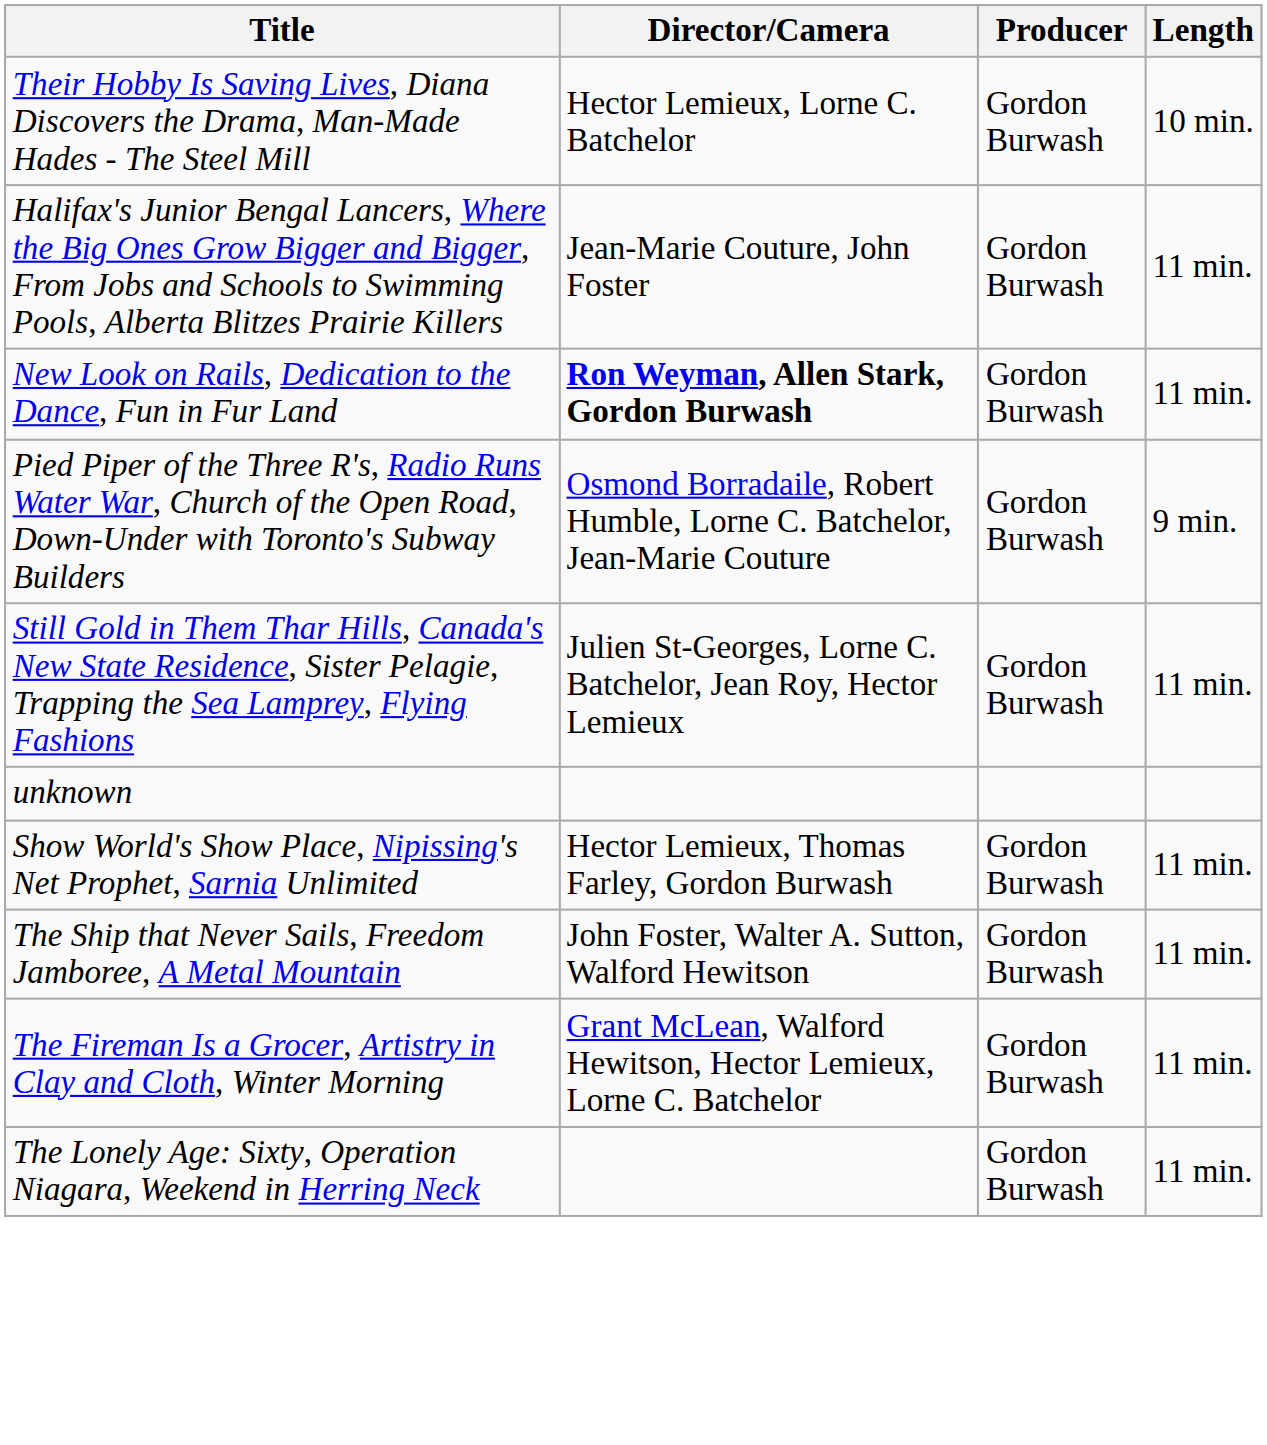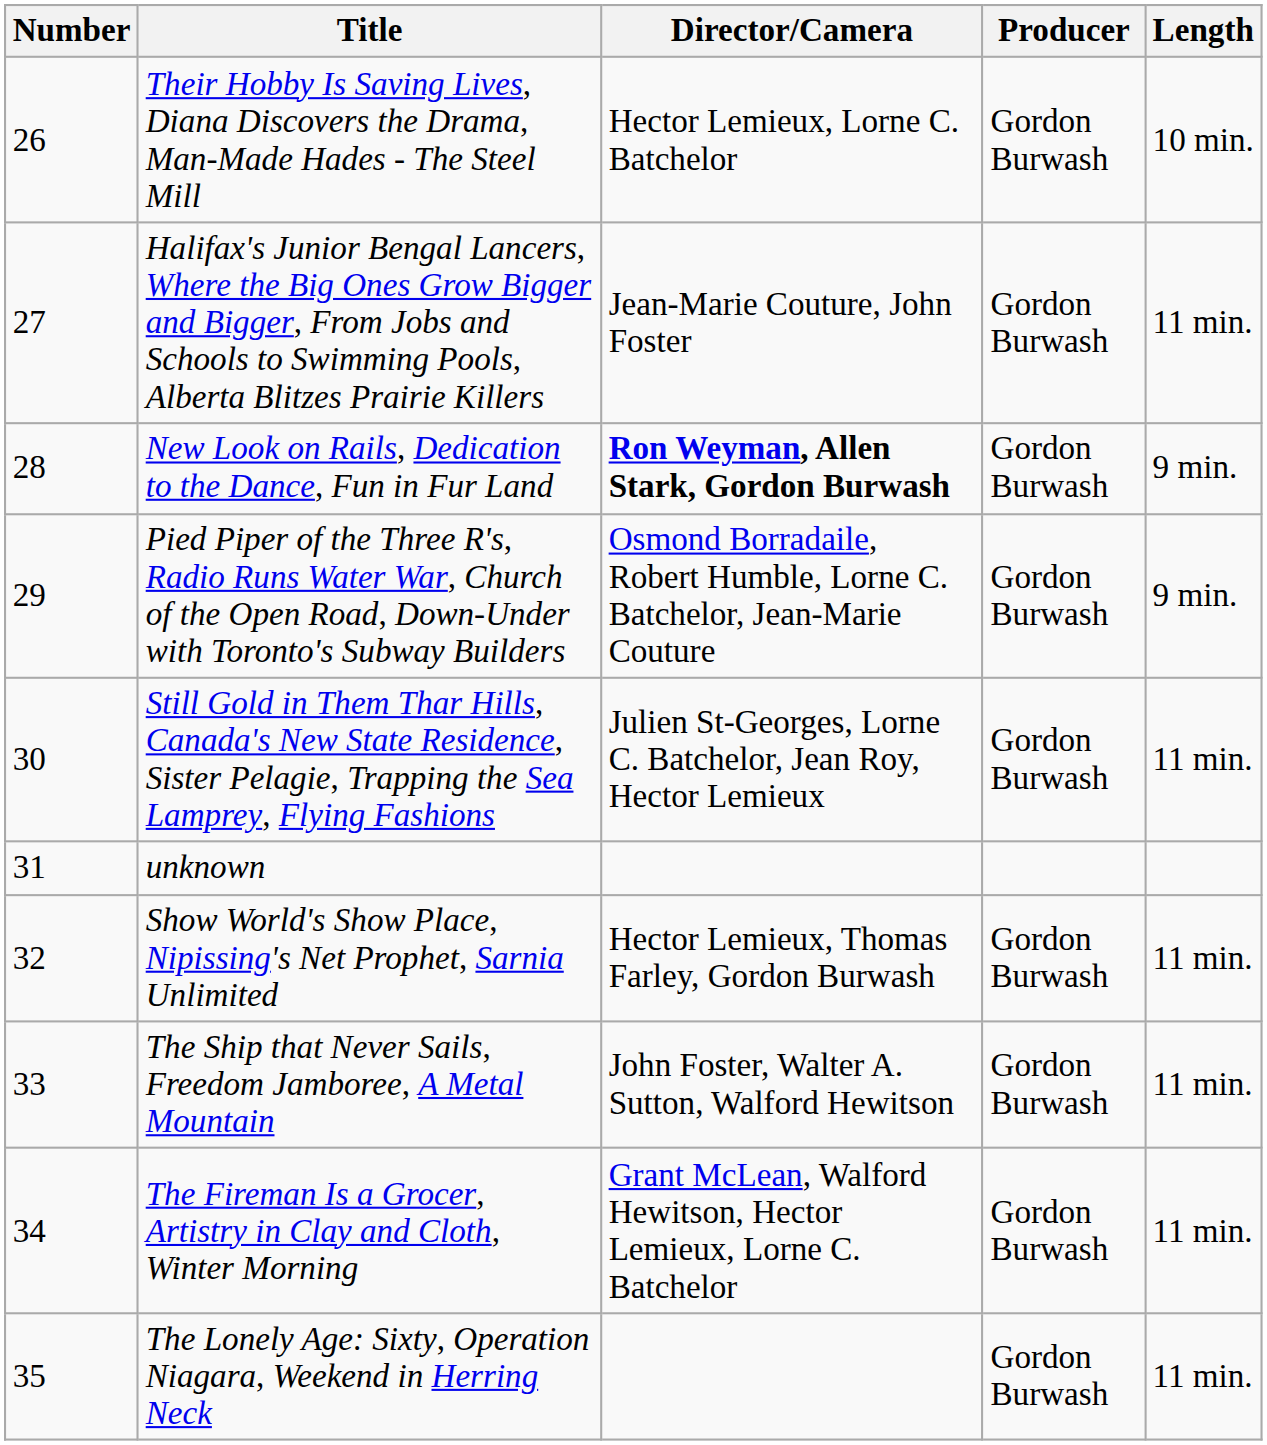 <table class=wikitable>
 <tr>
+<th>Number</th>
 <th>Title</th>
 <th>Director/Camera</th>
 <th>Producer</th>
 <th>Length</th>
 </tr>
 <tr>
+<td>26</td>
 <td><em><a href='#'>Their Hobby Is Saving Lives</a></em>, <em>Diana Discovers the Drama</em>, <em>Man-Made Hades - The Steel Mill</em></td>
 <td>Hector Lemieux, Lorne C. Batchelor</td>
 <td>Gordon Burwash</td>
 <td>10 min.</td>
 </tr>
 <tr>
+<td>27</td>
 <td><em>Halifax's Junior Bengal Lancers</em>, <em><a href='#'>Where the Big Ones Grow Bigger and Bigger</a></em>, <em>From Jobs and Schools to Swimming Pools</em>, <em>Alberta Blitzes Prairie Killers</em></td>
 <td>Jean-Marie Couture, John Foster</td>
 <td>Gordon Burwash</td>
 <td>11 min.</td>
 </tr>
 <tr>
+<td>28</td>
 <td><em><a href='#'>New Look on Rails</a></em>, <em><a href='#'>Dedication to the Dance</a></em>, <em>Fun in Fur Land</em></td>
 <td><strong><a href='#'>Ron Weyman</a>, Allen Stark, Gordon Burwash</strong></td>
 <td>Gordon Burwash</td>
-<td>11 min.</td>
+<td>9 min.</td>
 </tr>
 <tr>
+<td>29</td>
 <td><em>Pied Piper of the Three R's</em>, <em><a href='#'>Radio Runs Water War</a></em>, <em>Church of the Open Road</em>, <em>Down-Under with Toronto's Subway Builders</em></td>
 <td><a href='#'>Osmond Borradaile</a>, Robert Humble, Lorne C. Batchelor, Jean-Marie Couture</td>
 <td>Gordon Burwash</td>
 <td>9 min.</td>
 </tr>
 <tr>
+<td>30</td>
 <td><em><a href='#'>Still Gold in Them Thar Hills</a></em>, <em><a href='#'>Canada's New State Residence</a></em>, <em>Sister Pelagie</em>, <em>Trapping the <a href='#'>Sea Lamprey</a></em>, <em><a href='#'>Flying Fashions</a></em></td>
 <td>Julien St-Georges, Lorne C. Batchelor, Jean Roy, Hector Lemieux</td>
 <td>Gordon Burwash</td>
 <td>11 min.</td>
 </tr>
 <tr>
+<td>31</td>
 <td><em>unknown</em></td>
 <td></td>
 <td></td>
 <td></td>
 </tr>
 <tr>
+<td>32</td>
 <td><em>Show World's Show Place</em>, <em><a href='#'>Nipissing</a>'s Net Prophet</em>, <em><a href='#'>Sarnia</a> Unlimited</em></td>
 <td>Hector Lemieux, Thomas Farley, Gordon Burwash</td>
 <td>Gordon Burwash</td>
 <td>11 min.</td>
 </tr>
 <tr>
+<td>33</td>
 <td><em>The Ship that Never Sails</em>, <em>Freedom Jamboree</em>, <em><a href='#'>A Metal Mountain</a></em></td>
 <td>John Foster, Walter A. Sutton, Walford Hewitson</td>
 <td>Gordon Burwash</td>
 <td>11 min.</td>
 </tr>
 <tr>
+<td>34</td>
 <td><em><a href='#'>The Fireman Is a Grocer</a></em>, <em><a href='#'>Artistry in Clay and Cloth</a></em>, <em>Winter Morning</em></td>
 <td><a href='#'>Grant McLean</a>, Walford Hewitson, Hector Lemieux, Lorne C. Batchelor</td>
 <td>Gordon Burwash</td>
 <td>11 min.</td>
 </tr>
 <tr>
+<td>35</td>
 <td><em>The Lonely Age: Sixty</em>, <em>Operation Niagara</em>, <em>Weekend in <a href='#'>Herring Neck</a></em></td>
 <td></td>
 <td>Gordon Burwash</td>
 <td>11 min.</td>
 </tr>
 </table>
